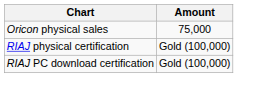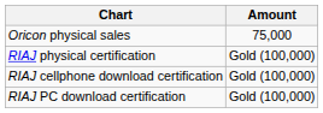 <table class="wikitable">
 <tr>
 <th>Chart</th>
 <th>Amount</th>
 </tr>
 <tr>
 <td><em>Oricon</em> physical sales</td>
 <td align="center">75,000</td>
 </tr>
 <tr>
 <td><em><a href='#'>RIAJ</a></em> physical certification</td>
 <td align="center">Gold (100,000)</td>
 </tr>
 <tr>
+<td><em>RIAJ</em> cellphone download certification</td>
+<td align="center">Gold (100,000)</td>
+</tr>
+<tr>
 <td><em>RIAJ</em> PC download certification</td>
 <td align="center">Gold (100,000)</td>
 </tr>
 </table>
